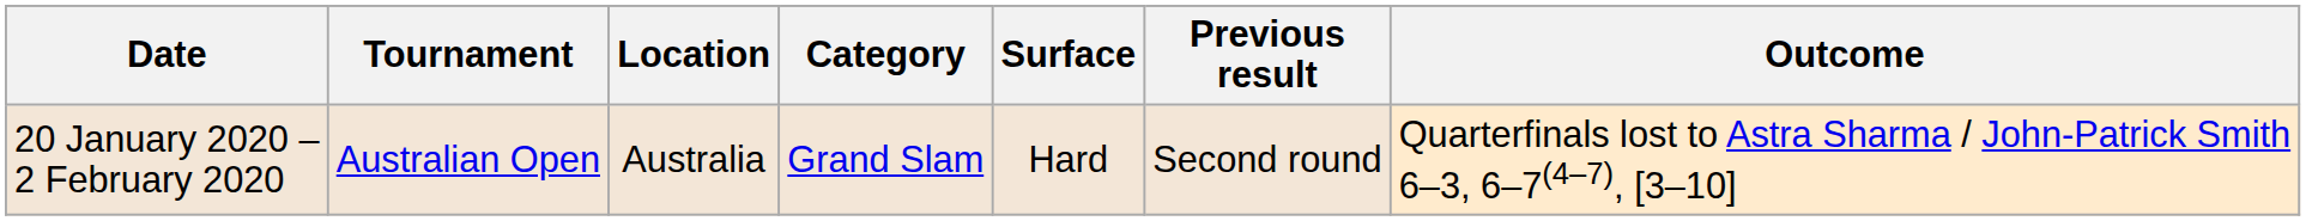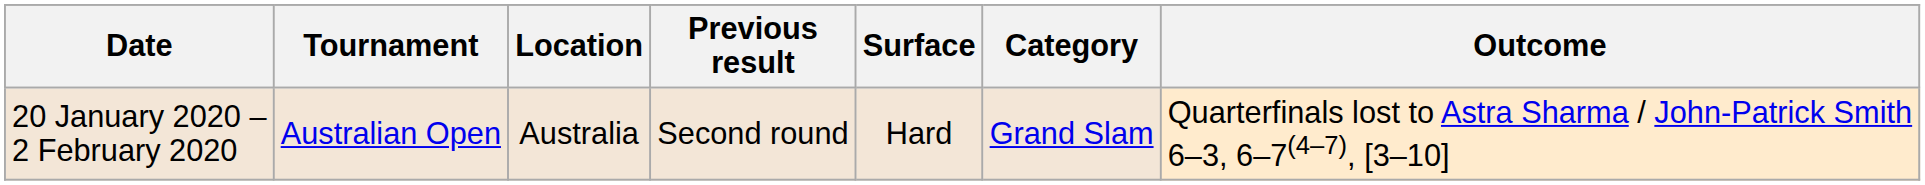 <table class="wikitable">
 <tr>
 <th>Date</th>
 <th>Tournament</th>
 <th>Location</th>
+<th>Previous<br>result</th>
+<th>Surface</th>
 <th>Category</th>
-<th>Surface</th>
-<th>Previous<br>result</th>
 <th>Outcome</th>
 </tr>
 <tr style="background:#f3e6d7">
 <td>20 January 2020 –<br>2 February 2020</td>
 <td style="text-align:center"><a href='#'>Australian Open</a></td>
 <td style="text-align:center">Australia</td>
+<td style="text-align:center">Second round</td>
+<td style="text-align:center">Hard</td>
 <td style="text-align:center"><a href='#'>Grand Slam</a></td>
-<td style="text-align:center">Hard</td>
-<td style="text-align:center">Second round</td>
 <td style="background:#ffebcd">Quarterfinals lost to  <a href='#'>Astra Sharma</a> /  <a href='#'>John-Patrick Smith</a><br>6–3, 6–7<sup>(4–7)</sup>, [3–10]</td>
 </tr>
 </table>
